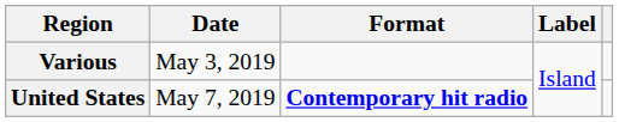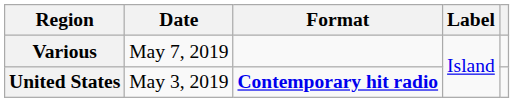 <table class="wikitable plainrowheaders">
 <tr>
 <th scope="col">Region</th>
 <th scope="col">Date</th>
 <th scope="col">Format</th>
 <th scope="col">Label</th>
 <th scope="col"></th>
 </tr>
 <tr>
 <th scope="row">Various</th>
-<td>May 3, 2019</td>
+<td>May 7, 2019</td>
 <td></td>
 <td rowspan="2"><a href='#'>Island</a></td>
 <td></td>
 </tr>
 <tr>
 <th scope="row">United States</th>
-<td>May 7, 2019</td>
+<td>May 3, 2019</td>
 <td><strong><a href='#'>Contemporary hit radio</a></strong></td>
 <td></td>
 </tr>
 </table>
